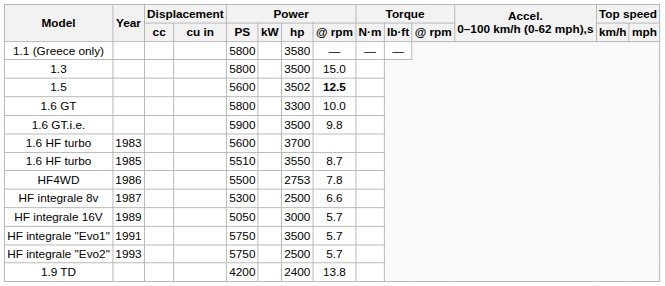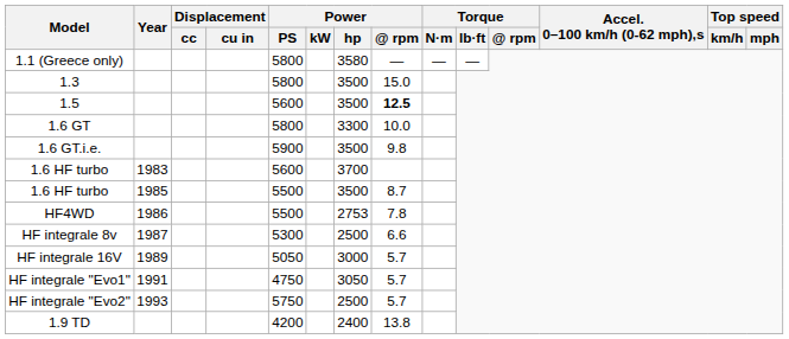 <table class="wikitable" style="text-align:center; font-size:91%;">
 <tr>
 <th rowspan=2>Model</th>
 <th rowspan=2>Year</th>
 <th colspan=2>Displacement</th>
 <th colspan=4>Power</th>
 <th colspan=3>Torque</th>
 <th rowspan=2>Accel.<br>0–100 km/h (0-62 mph),s</th>
 <th colspan=2>Top speed</th>
 </tr>
 <tr>
 <th>cc</th>
 <th>cu in</th>
 <th>PS</th>
 <th>kW</th>
 <th>hp</th>
 <th>@ rpm</th>
 <th>N·m</th>
 <th>lb·ft</th>
 <th>@ rpm</th>
 <th>km/h</th>
 <th>mph</th>
 </tr>
 <tr style="background:#fff;">
 <td>1.1 (Greece only)</td>
 <td></td>
 <td></td>
 <td></td>
 <td align=right>5800</td>
 <td></td>
 <td align=right>3580</td>
 <td align=center>—</td>
 <td align=center>—</td>
 <td align=center>—</td>
 </tr>
 <tr style="background:#fff;">
 <td>1.3</td>
 <td></td>
 <td></td>
 <td></td>
 <td align=right>5800</td>
 <td></td>
 <td align=right>3500</td>
 <td align=center>15.0</td>
 <td></td>
 </tr>
 <tr style="background:#fff;">
 <td>1.5</td>
 <td></td>
 <td></td>
 <td></td>
 <td align=right>5600</td>
 <td></td>
-<td align=right>3502</td>
+<td align=right>3500</td>
 <td align=center><strong>12.5</strong></td>
 <td></td>
 </tr>
 <tr style="background:#fff;">
 <td>1.6 GT</td>
 <td></td>
 <td></td>
 <td></td>
 <td align=right>5800</td>
 <td></td>
 <td align=right>3300</td>
 <td align=center>10.0</td>
 <td></td>
 </tr>
 <tr style="background:#fff;">
 <td>1.6 GT.i.e.</td>
 <td></td>
 <td></td>
 <td></td>
 <td align=right>5900</td>
 <td></td>
 <td align=right>3500</td>
 <td align=center>9.8</td>
 <td></td>
 </tr>
 <tr style="background:#fff;">
 <td>1.6 HF turbo</td>
 <td>1983</td>
 <td></td>
 <td></td>
 <td align=right>5600</td>
 <td></td>
 <td align=right>3700</td>
 <td align=right></td>
 <td></td>
 </tr>
 <tr style="background:#fff;">
 <td>1.6 HF turbo</td>
 <td>1985</td>
 <td></td>
 <td></td>
-<td align=right>5510</td>
+<td align=right>5500</td>
 <td></td>
-<td align=right>3550</td>
+<td align=right>3500</td>
 <td align=center>8.7</td>
 <td></td>
 </tr>
 <tr style="background:#fff;">
 <td>HF4WD</td>
 <td>1986</td>
 <td></td>
 <td></td>
 <td align=right>5500</td>
 <td></td>
 <td align=right>2753</td>
 <td align=center>7.8</td>
 <td></td>
 </tr>
 <tr style="background:#fff;">
 <td>HF integrale 8v</td>
 <td>1987</td>
 <td></td>
 <td></td>
 <td align=right>5300</td>
 <td></td>
 <td align=right>2500</td>
 <td align=center>6.6</td>
 <td></td>
 </tr>
 <tr style="background:#fff;">
 <td>HF integrale 16V</td>
 <td>1989</td>
 <td></td>
 <td></td>
 <td align=right>5050</td>
 <td></td>
 <td align=right>3000</td>
 <td align=center>5.7</td>
 <td></td>
 </tr>
 <tr style="background:#fff;">
 <td>HF integrale "Evo1"</td>
 <td>1991</td>
 <td></td>
 <td></td>
-<td align=right>5750</td>
+<td align=right>4750</td>
 <td></td>
-<td align=right>3500</td>
+<td align=right>3050</td>
 <td align=center>5.7</td>
 <td></td>
 </tr>
 <tr style="background:#fff;">
 <td>HF integrale "Evo2"</td>
 <td>1993</td>
 <td></td>
 <td></td>
 <td align=right>5750</td>
 <td></td>
 <td align=right>2500</td>
 <td align=center>5.7</td>
 <td></td>
 </tr>
 <tr style="background:#fff;">
 <td>1.9 TD</td>
 <td></td>
 <td></td>
 <td></td>
 <td align=right>4200</td>
 <td></td>
 <td align=right>2400</td>
 <td align=center>13.8</td>
 <td></td>
 </tr>
 </table>
